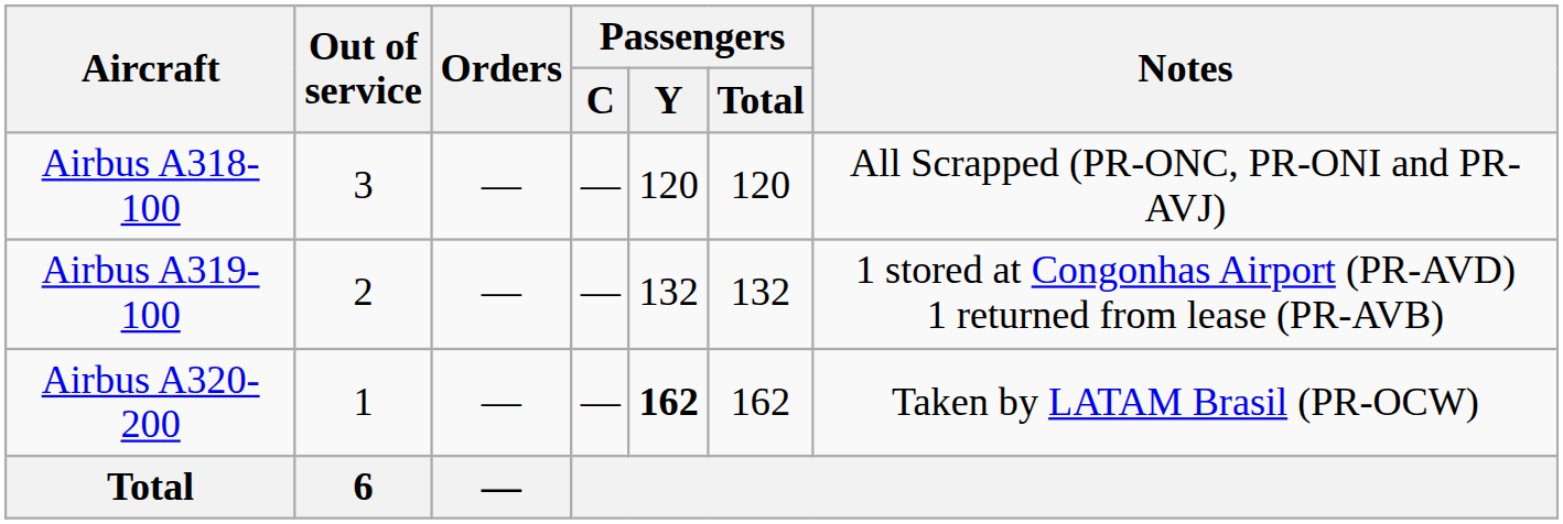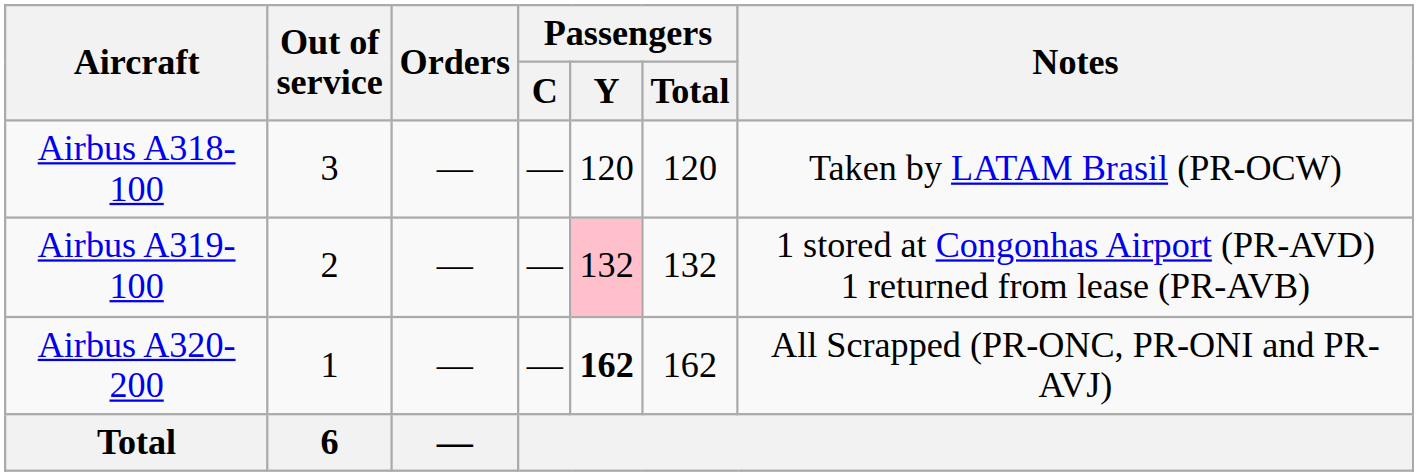 <table class="wikitable" style="margin:0.5em auto; text-align:center">
 <tr>
 <th rowspan=2>Aircraft</th>
 <th rowspan=2>Out of <br> service</th>
 <th rowspan=2>Orders</th>
 <th colspan=3>Passengers</th>
 <th rowspan=2>Notes</th>
 </tr>
 <tr>
 <th><abbr> C</abbr></th>
 <th><abbr> Y</abbr></th>
 <th>Total</th>
 </tr>
 <tr>
 <td><a href='#'>Airbus A318-100</a></td>
 <td>3</td>
 <td>—</td>
 <td>—</td>
 <td>120</td>
 <td>120</td>
-<td>All Scrapped (PR-ONC, PR-ONI and PR-AVJ)</td>
+<td>Taken by <a href='#'>LATAM Brasil</a> (PR-OCW)</td>
 </tr>
 <tr>
 <td><a href='#'>Airbus A319-100</a></td>
 <td>2</td>
 <td>—</td>
 <td>—</td>
-<td>132</td>
+<td style="background: pink;">132</td>
 <td>132</td>
 <td>1 stored at <a href='#'>Congonhas Airport</a> (PR-AVD) <br> 1 returned from lease (PR-AVB)</td>
 </tr>
 <tr>
 <td><a href='#'>Airbus A320-200</a></td>
 <td>1</td>
 <td>—</td>
 <td>—</td>
 <td><strong>162</strong></td>
 <td>162</td>
-<td>Taken by <a href='#'>LATAM Brasil</a> (PR-OCW)</td>
+<td>All Scrapped (PR-ONC, PR-ONI and PR-AVJ)</td>
 </tr>
 <tr>
 <th>Total</th>
 <th>6</th>
 <th>—</th>
 <th colspan=4></th>
 </tr>
 </table>
